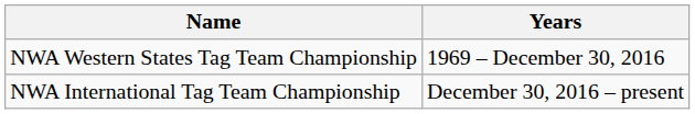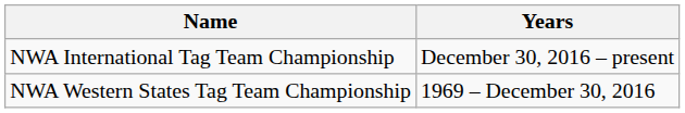 <table class="wikitable">
 <tr>
 <th>Name</th>
 <th>Years</th>
 </tr>
 <tr>
+<td>NWA International Tag Team Championship</td>
+<td>December 30, 2016 – present</td>
+</tr>
+<tr>
 <td>NWA Western States Tag Team Championship</td>
 <td>1969 – December 30, 2016</td>
 </tr>
-<tr>
-<td>NWA International Tag Team Championship</td>
-<td>December 30, 2016 – present</td>
-</tr>
 </table>
